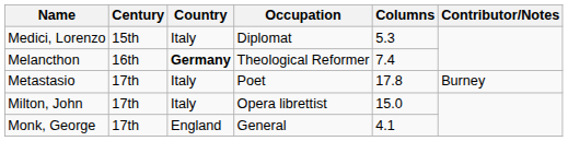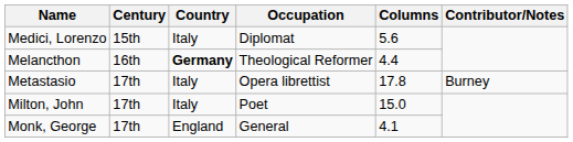 <table class="wikitable">
 <tr>
 <th>Name</th>
 <th>Century</th>
 <th>Country</th>
 <th>Occupation</th>
 <th>Columns</th>
 <th>Contributor/Notes</th>
 </tr>
 <tr>
 <td>Medici, Lorenzo</td>
 <td>15th</td>
 <td>Italy</td>
 <td>Diplomat</td>
-<td>5.3</td>
+<td>5.6</td>
 </tr>
 <tr>
 <td>Melancthon</td>
 <td>16th</td>
 <td><strong>Germany</strong></td>
 <td>Theological Reformer</td>
-<td>7.4</td>
+<td>4.4</td>
 </tr>
 <tr>
 <td>Metastasio</td>
 <td>17th</td>
 <td>Italy</td>
-<td>Poet</td>
+<td>Opera librettist</td>
 <td>17.8</td>
 <td>Burney</td>
 </tr>
 <tr>
 <td>Milton, John</td>
 <td>17th</td>
 <td>Italy</td>
-<td>Opera librettist</td>
+<td>Poet</td>
 <td>15.0</td>
 </tr>
 <tr>
 <td>Monk, George</td>
 <td>17th</td>
 <td>England</td>
 <td>General</td>
 <td>4.1</td>
 </tr>
 </table>
